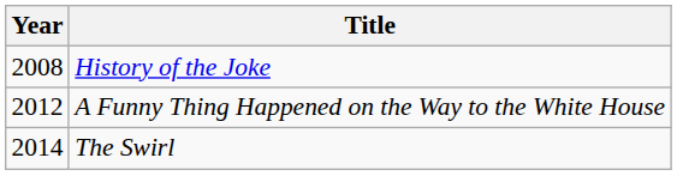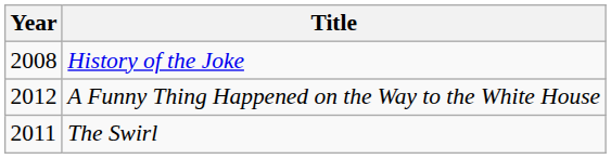 <table class="wikitable plainrowheaders sortable" style="margin-right: 0;">
 <tr>
 <th>Year</th>
 <th>Title</th>
 </tr>
 <tr>
 <td>2008</td>
 <td><em><a href='#'>History of the Joke</a></em></td>
 </tr>
 <tr>
 <td>2012</td>
 <td><em>A Funny Thing Happened on the Way to the White House</em></td>
 </tr>
 <tr>
-<td>2014</td>
+<td>2011</td>
 <td><em>The Swirl</em></td>
 </tr>
 </table>
